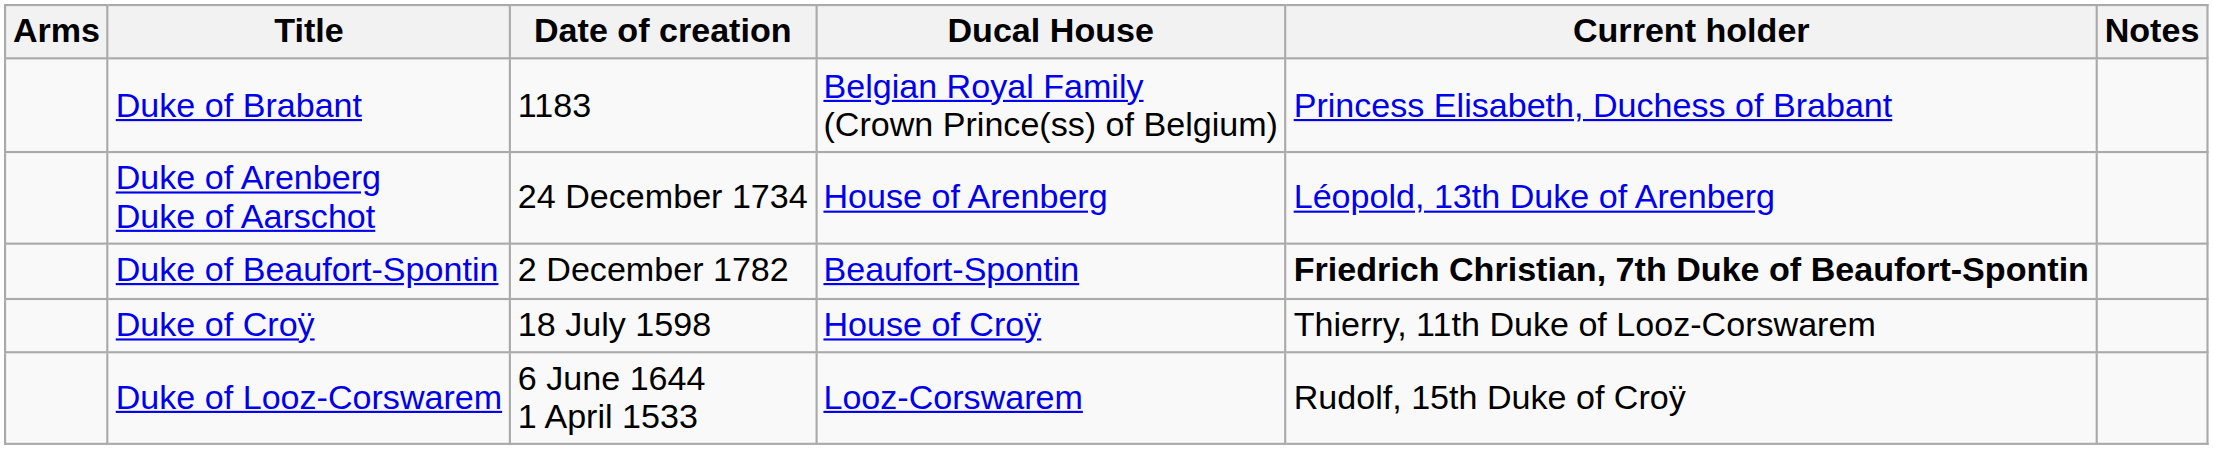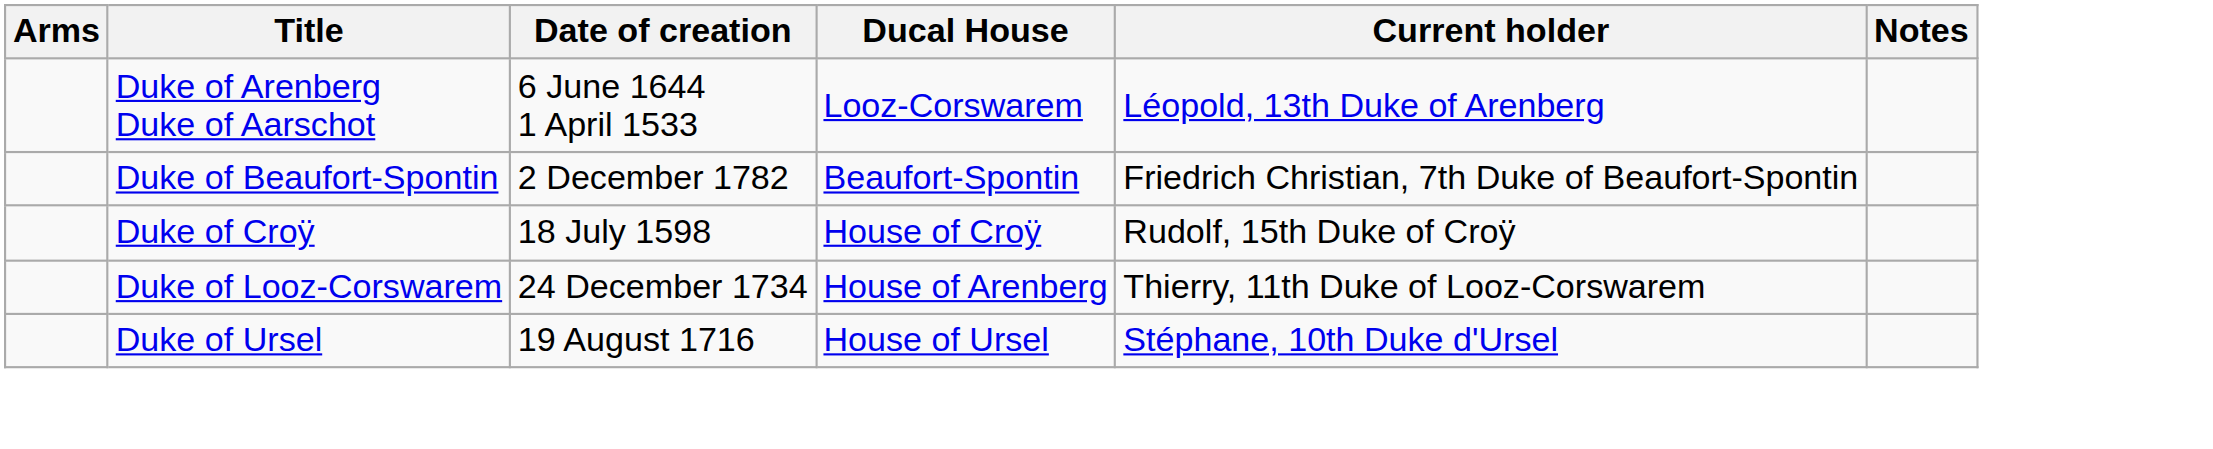 <table class="sortable wikitable" style="font-size:100%">
 <tr>
 <th>Arms</th>
 <th>Title</th>
 <th>Date of creation</th>
 <th>Ducal House</th>
 <th>Current holder</th>
 <th>Notes</th>
 </tr>
 <tr>
 <td></td>
-<td><a href='#'>Duke of Brabant</a></td>
-<td>1183</td>
-<td><a href='#'>Belgian Royal Family</a><br>(Crown Prince(ss) of Belgium)</td>
-<td><a href='#'>Princess Elisabeth, Duchess of Brabant</a></td>
-<td></td>
-</tr>
-<tr>
-<td></td>
 <td><a href='#'>Duke of Arenberg</a><br><a href='#'>Duke of Aarschot</a></td>
-<td>24 December 1734</td>
-<td><a href='#'>House of Arenberg</a></td>
+<td>6 June 1644<br>1 April 1533</td>
+<td><a href='#'>Looz-Corswarem</a></td>
 <td><a href='#'>Léopold, 13th Duke of Arenberg</a></td>
 <td></td>
 </tr>
 <tr>
 <td></td>
 <td><a href='#'>Duke of Beaufort-Spontin</a></td>
 <td>2 December 1782</td>
 <td><a href='#'>Beaufort-Spontin</a></td>
-<td><strong>Friedrich Christian, 7th Duke of Beaufort-Spontin</strong></td>
+<td>Friedrich Christian, 7th Duke of Beaufort-Spontin</td>
 <td></td>
 </tr>
 <tr>
 <td></td>
 <td><a href='#'>Duke of Croÿ</a></td>
 <td>18 July 1598</td>
 <td><a href='#'>House of Croÿ</a></td>
+<td>Rudolf, 15th Duke of Croÿ</td>
+<td></td>
+</tr>
+<tr>
+<td></td>
+<td><a href='#'>Duke of Looz-Corswarem</a></td>
+<td>24 December 1734</td>
+<td><a href='#'>House of Arenberg</a></td>
 <td>Thierry, 11th Duke of Looz-Corswarem</td>
 <td></td>
 </tr>
 <tr>
 <td></td>
-<td><a href='#'>Duke of Looz-Corswarem</a></td>
-<td>6 June 1644<br>1 April 1533</td>
-<td><a href='#'>Looz-Corswarem</a></td>
-<td>Rudolf, 15th Duke of Croÿ</td>
+<td><a href='#'>Duke of Ursel</a></td>
+<td>19 August 1716</td>
+<td><a href='#'>House of Ursel</a></td>
+<td><a href='#'>Stéphane, 10th Duke d'Ursel</a></td>
 <td></td>
 </tr>
 </table>
